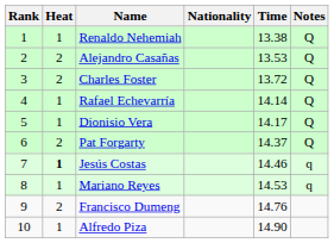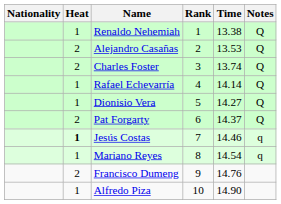 <table class="wikitable sortable" style="text-align:center">
 <tr>
-<th>Rank</th>
+<th>Nationality</th>
 <th>Heat</th>
 <th>Name</th>
-<th>Nationality</th>
+<th>Rank</th>
 <th>Time</th>
 <th>Notes</th>
 </tr>
 <tr bgcolor=ccffcc>
-<td>1</td>
+<td align=left></td>
 <td>1</td>
 <td align=left><a href='#'>Renaldo Nehemiah</a></td>
-<td align=left></td>
+<td>1</td>
 <td>13.38</td>
 <td>Q</td>
 </tr>
 <tr bgcolor=ccffcc>
-<td>2</td>
+<td align=left></td>
 <td>2</td>
 <td align=left><a href='#'>Alejandro Casañas</a></td>
-<td align=left></td>
+<td>2</td>
 <td>13.53</td>
 <td>Q</td>
 </tr>
 <tr bgcolor=ccffcc>
-<td>3</td>
+<td align=left></td>
 <td>2</td>
 <td align=left><a href='#'>Charles Foster</a></td>
-<td align=left></td>
-<td>13.72</td>
+<td>3</td>
+<td>13.74</td>
 <td>Q</td>
 </tr>
 <tr bgcolor=ccffcc>
-<td>4</td>
+<td align=left></td>
 <td>1</td>
 <td align=left><a href='#'>Rafael Echevarría</a></td>
-<td align=left></td>
+<td>4</td>
 <td>14.14</td>
 <td>Q</td>
 </tr>
 <tr bgcolor=ccffcc>
-<td>5</td>
+<td align=left></td>
 <td>1</td>
 <td align=left><a href='#'>Dionisio Vera</a></td>
-<td align=left></td>
-<td>14.17</td>
+<td>5</td>
+<td>14.27</td>
 <td>Q</td>
 </tr>
 <tr bgcolor=ccffcc>
-<td>6</td>
+<td align=left></td>
 <td>2</td>
 <td align=left><a href='#'>Pat Forgarty</a></td>
-<td align=left></td>
+<td>6</td>
 <td>14.37</td>
 <td>Q</td>
 </tr>
 <tr bgcolor=ddffdd>
-<td>7</td>
+<td align=left></td>
 <td><strong>1</strong></td>
 <td align=left><a href='#'>Jesús Costas</a></td>
-<td align=left></td>
+<td>7</td>
 <td>14.46</td>
 <td>q</td>
 </tr>
 <tr bgcolor=ddffdd>
-<td>8</td>
+<td align=left></td>
 <td>1</td>
 <td align=left><a href='#'>Mariano Reyes</a></td>
-<td align=left></td>
-<td>14.53</td>
+<td>8</td>
+<td>14.54</td>
 <td>q</td>
 </tr>
 <tr>
-<td>9</td>
+<td align=left></td>
 <td>2</td>
 <td align=left><a href='#'>Francisco Dumeng</a></td>
-<td align=left></td>
+<td>9</td>
 <td>14.76</td>
 <td></td>
 </tr>
 <tr>
-<td>10</td>
+<td align=left></td>
 <td>1</td>
 <td align=left><a href='#'>Alfredo Piza</a></td>
-<td align=left></td>
+<td>10</td>
 <td>14.90</td>
 <td></td>
 </tr>
 </table>
